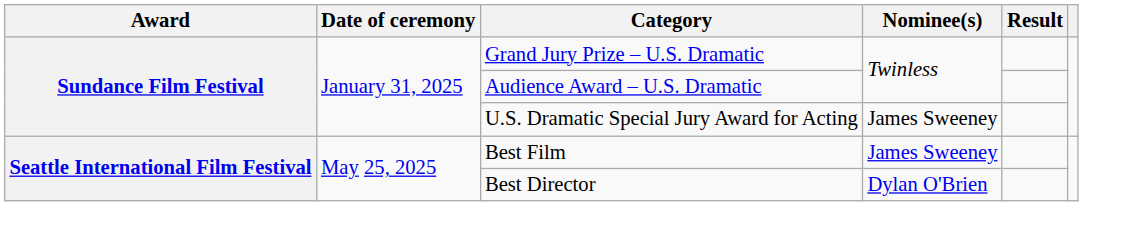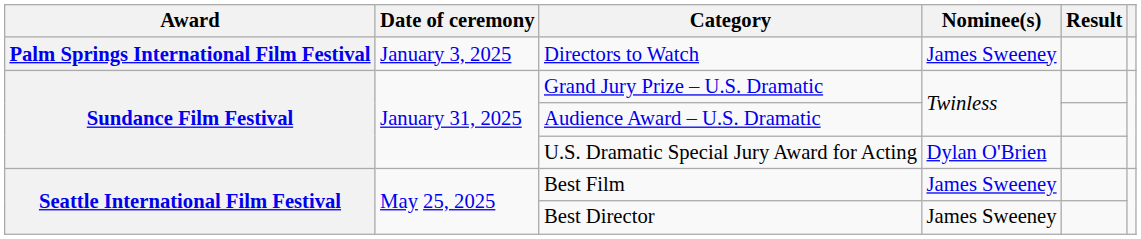 <table class="wikitable sortable plainrowheaders">
 <tr>
 <th scope="col">Award</th>
 <th scope="col">Date of ceremony</th>
 <th scope="col">Category</th>
 <th scope="col">Nominee(s)</th>
 <th>Result</th>
 <th class="unsortable" scope="col"></th>
+</tr>
+<tr>
+<th scope="row"><a href='#'>Palm Springs International Film Festival</a></th>
+<td><a href='#'>January 3, 2025</a></td>
+<td><a href='#'>Directors to Watch</a></td>
+<td><a href='#'>James Sweeney</a></td>
+<td></td>
+<td align="center"></td>
 </tr>
 <tr>
 <th rowspan="3" scope="row"><a href='#'>Sundance Film Festival</a></th>
 <td rowspan="3"><a href='#'>January 31, 2025</a></td>
 <td><a href='#'>Grand Jury Prize – U.S. Dramatic</a></td>
 <td rowspan="2"><em>Twinless</em></td>
 <td></td>
 <td rowspan="3" align="center"></td>
 </tr>
 <tr>
 <td><a href='#'>Audience Award – U.S. Dramatic</a></td>
 <td></td>
 </tr>
 <tr>
 <td>U.S. Dramatic Special Jury Award for Acting</td>
-<td>James Sweeney</td>
+<td><a href='#'>Dylan O'Brien</a></td>
 <td></td>
 </tr>
 <tr>
 <th rowspan="2" scope="row"><a href='#'>Seattle International Film Festival</a></th>
 <td rowspan="2"><a href='#'>May</a> <a href='#'>25, 2025</a></td>
 <td>Best Film</td>
 <td><a href='#'>James Sweeney</a></td>
 <td></td>
 <td rowspan="2" align="center"></td>
 </tr>
 <tr>
 <td>Best Director</td>
-<td><a href='#'>Dylan O'Brien</a></td>
+<td>James Sweeney</td>
 <td></td>
 </tr>
 </table>
